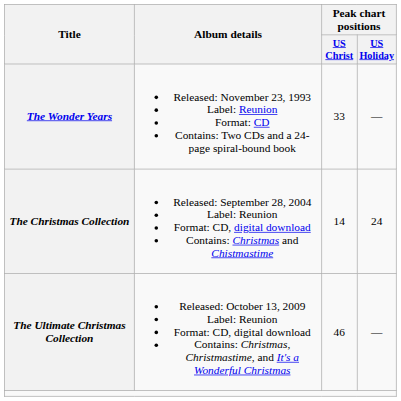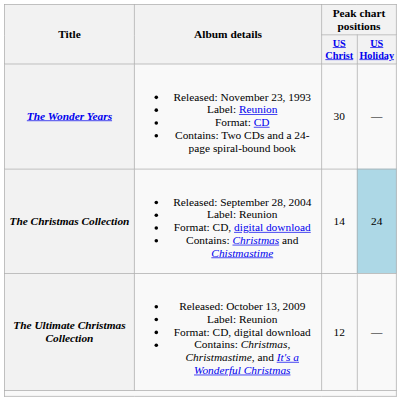 <table class="wikitable plainrowheaders" style="text-align:center;">
 <tr>
 <th scope="col" rowspan="2" style="width:11em;">Title</th>
 <th scope="col" rowspan="2" style="width:16em;">Album details</th>
 <th scope="col" colspan="2">Peak chart positions</th>
 </tr>
 <tr>
 <th style="width:3em; font-size:90%"><a href='#'>US<br>Christ</a><br></th>
 <th style="width:3em; font-size:90%"><a href='#'>US<br>Holiday</a><br></th>
 </tr>
 <tr>
 <th scope="row"><em><a href='#'>The Wonder Years</a></em></th>
 <td><br><ul><li>Released: November 23, 1993</li><li>Label: <a href='#'>Reunion</a></li><li>Format: <a href='#'>CD</a></li><li>Contains: Two CDs and a 24-page spiral-bound book</li></ul></td>
-<td>33</td>
+<td>30</td>
 <td>—</td>
 </tr>
 <tr>
 <th scope="row"><em>The Christmas Collection</em></th>
 <td><br><ul><li>Released: September 28, 2004</li><li>Label: Reunion</li><li>Format: CD, <a href='#'>digital download</a></li><li>Contains: <em><a href='#'>Christmas</a></em> and <em><a href='#'>Chistmastime</a></em></li></ul></td>
 <td>14</td>
-<td>24</td>
+<td style="background: lightblue;">24</td>
 </tr>
 <tr>
 <th scope="row"><em>The Ultimate Christmas Collection</em></th>
 <td><br><ul><li>Released: October 13, 2009</li><li>Label: Reunion</li><li>Format: CD, digital download</li><li>Contains: <em>Christmas</em>, <em>Christmastime</em>, and <em><a href='#'>It's a Wonderful Christmas</a></em></li></ul></td>
-<td>46</td>
+<td>12</td>
 <td>—</td>
 </tr>
 <tr>
 <td style="text-align:center;" colspan="10"></td>
 </tr>
 </table>
